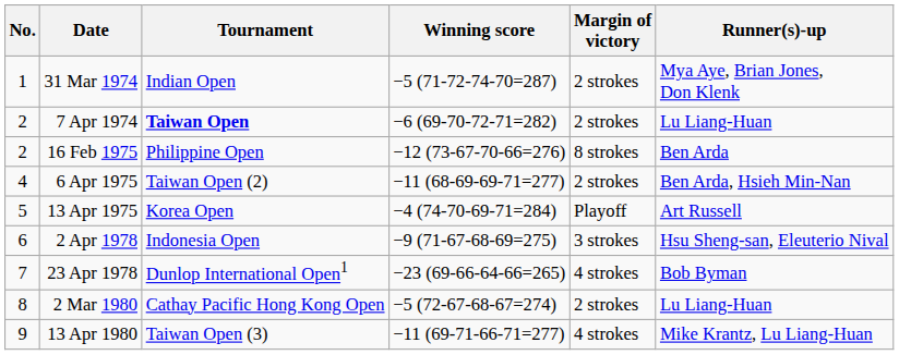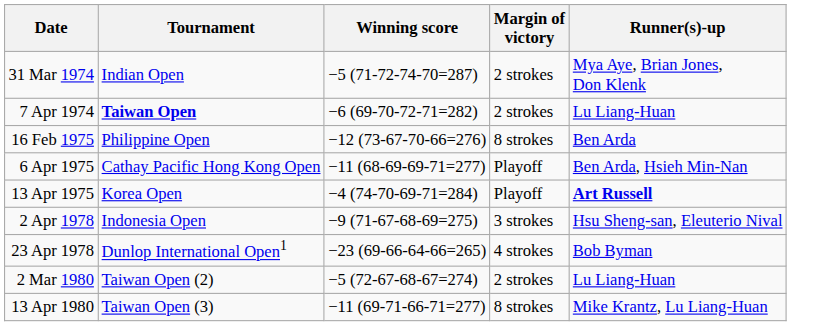 <table class="wikitable" style="font-size:95%;">
 <tr>
-<th>No.</th>
 <th>Date</th>
 <th>Tournament</th>
 <th>Winning score</th>
 <th>Margin of<br>victory</th>
 <th>Runner(s)-up</th>
 </tr>
 <tr>
-<td align=center>1</td>
 <td align=right>31 Mar <a href='#'>1974</a></td>
 <td><a href='#'>Indian Open</a></td>
 <td>−5 (71-72-74-70=287)</td>
 <td>2 strokes</td>
 <td> <a href='#'>Mya Aye</a>,  <a href='#'>Brian Jones</a>,<br> <a href='#'>Don Klenk</a></td>
 </tr>
 <tr>
-<td align=center>2</td>
 <td align=right>7 Apr 1974</td>
 <td><strong><a href='#'>Taiwan Open</a></strong></td>
 <td>−6 (69-70-72-71=282)</td>
 <td>2 strokes</td>
 <td> <a href='#'>Lu Liang-Huan</a></td>
 </tr>
 <tr>
-<td align=center>2</td>
 <td align=right>16 Feb <a href='#'>1975</a></td>
 <td><a href='#'>Philippine Open</a></td>
 <td>−12 (73-67-70-66=276)</td>
 <td>8 strokes</td>
 <td> <a href='#'>Ben Arda</a></td>
 </tr>
 <tr>
-<td align=center>4</td>
 <td align=right>6 Apr 1975</td>
-<td><a href='#'>Taiwan Open</a> (2)</td>
+<td><a href='#'>Cathay Pacific Hong Kong Open</a></td>
 <td>−11 (68-69-69-71=277)</td>
-<td>2 strokes</td>
+<td>Playoff</td>
 <td> <a href='#'>Ben Arda</a>,  <a href='#'>Hsieh Min-Nan</a></td>
 </tr>
 <tr>
-<td align=center>5</td>
 <td align=right>13 Apr 1975</td>
 <td><a href='#'>Korea Open</a></td>
 <td>−4 (74-70-69-71=284)</td>
 <td>Playoff</td>
-<td> <a href='#'>Art Russell</a></td>
+<td><strong> <a href='#'>Art Russell</a></strong></td>
 </tr>
 <tr>
-<td align=center>6</td>
 <td align=right>2 Apr <a href='#'>1978</a></td>
 <td><a href='#'>Indonesia Open</a></td>
 <td>−9 (71-67-68-69=275)</td>
 <td>3 strokes</td>
 <td> <a href='#'>Hsu Sheng-san</a>,  <a href='#'>Eleuterio Nival</a></td>
 </tr>
 <tr>
-<td align=center>7</td>
 <td align=right>23 Apr 1978</td>
 <td><a href='#'>Dunlop International Open</a><sup>1</sup></td>
 <td>−23 (69-66-64-66=265)</td>
 <td>4 strokes</td>
 <td> <a href='#'>Bob Byman</a></td>
 </tr>
 <tr>
-<td align=center>8</td>
 <td align=right>2 Mar <a href='#'>1980</a></td>
-<td><a href='#'>Cathay Pacific Hong Kong Open</a></td>
+<td><a href='#'>Taiwan Open</a> (2)</td>
 <td>−5 (72-67-68-67=274)</td>
 <td>2 strokes</td>
 <td> <a href='#'>Lu Liang-Huan</a></td>
 </tr>
 <tr>
-<td align=center>9</td>
 <td align=right>13 Apr 1980</td>
 <td><a href='#'>Taiwan Open</a> (3)</td>
 <td>−11 (69-71-66-71=277)</td>
-<td>4 strokes</td>
+<td>8 strokes</td>
 <td> <a href='#'>Mike Krantz</a>,  <a href='#'>Lu Liang-Huan</a></td>
 </tr>
 </table>
